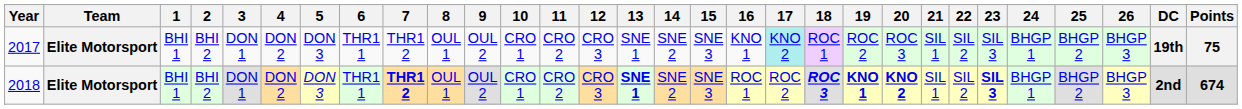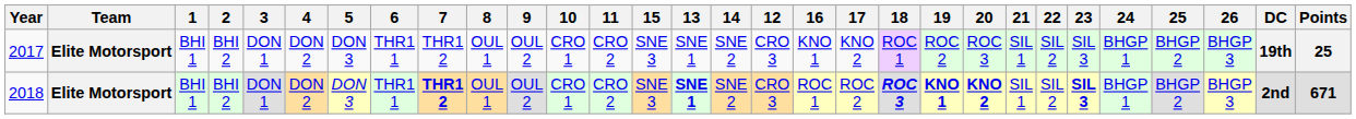 <table class="wikitable" style="text-align:center; font-size:85%">
 <tr>
 <th>Year</th>
 <th>Team</th>
 <th>1</th>
 <th>2</th>
 <th>3</th>
 <th>4</th>
 <th>5</th>
 <th>6</th>
 <th>7</th>
 <th>8</th>
 <th>9</th>
 <th>10</th>
 <th>11</th>
-<th>12</th>
+<th>15</th>
 <th>13</th>
 <th>14</th>
-<th>15</th>
+<th>12</th>
 <th>16</th>
 <th>17</th>
 <th>18</th>
 <th>19</th>
 <th>20</th>
 <th>21</th>
 <th>22</th>
 <th>23</th>
 <th>24</th>
 <th>25</th>
 <th>26</th>
 <th>DC</th>
 <th>Points</th>
 </tr>
 <tr>
 <td><a href='#'>2017</a></td>
 <th nowrap>Elite Motorsport</th>
 <td><a href='#'>BHI<br>1</a></td>
 <td><a href='#'>BHI<br>2</a></td>
 <td><a href='#'>DON<br>1</a></td>
 <td><a href='#'>DON<br>2</a></td>
 <td><a href='#'>DON<br>3</a></td>
 <td><a href='#'>THR1<br>1</a></td>
 <td><a href='#'>THR1<br>2</a></td>
 <td><a href='#'>OUL<br>1</a></td>
 <td><a href='#'>OUL<br>2</a></td>
 <td><a href='#'>CRO<br>1</a></td>
 <td><a href='#'>CRO<br>2</a></td>
-<td><a href='#'>CRO<br>3</a></td>
+<td><a href='#'>SNE<br>3</a></td>
 <td><a href='#'>SNE<br>1</a></td>
 <td><a href='#'>SNE<br>2</a></td>
-<td><a href='#'>SNE<br>3</a></td>
+<td><a href='#'>CRO<br>3</a></td>
 <td><a href='#'>KNO<br>1</a></td>
-<td style="background: paleturquoise;"><a href='#'>KNO<br>2</a></td>
+<td><a href='#'>KNO<br>2</a></td>
 <td style="background:#EFCFFF;"><a href='#'>ROC<br>1</a><br></td>
 <td style="background:#DFFFDF;"><a href='#'>ROC<br>2</a><br></td>
 <td style="background:#DFFFDF;"><a href='#'>ROC<br>3</a><br></td>
 <td style="background:#DFFFDF;"><a href='#'>SIL<br>1</a><br></td>
 <td style="background:#DFFFDF;"><a href='#'>SIL<br>2</a><br></td>
 <td style="background:#DFFFDF;"><a href='#'>SIL<br>3</a><br></td>
 <td style="background:#DFFFDF;"><a href='#'>BHGP<br>1</a><br></td>
 <td style="background:#DFFFDF;"><a href='#'>BHGP<br>2</a><br></td>
 <td style="background:#DFFFDF;"><a href='#'>BHGP<br>3</a><br></td>
 <th>19th</th>
-<th>75</th>
+<th>25</th>
 </tr>
 <tr>
 <td><a href='#'>2018</a></td>
 <th nowrap>Elite Motorsport</th>
 <td style="background:#DFFFDF;"><a href='#'>BHI<br>1</a><br></td>
 <td style="background:#DFFFDF;"><a href='#'>BHI<br>2</a><br></td>
 <td style="background:#DFDFDF;"><a href='#'>DON<br>1</a><br></td>
 <td style="background:#FFDF9F;"><a href='#'>DON<br>2</a><br></td>
 <td style="background:#FFFFBF;"><em><a href='#'>DON<br>3</a></em><br></td>
 <td style="background:#DFFFDF;"><a href='#'>THR1<br>1</a><br></td>
 <td style="background:#FFDF9F;"><strong><a href='#'>THR1<br>2</a></strong><br></td>
 <td style="background:#FFDF9F;"><a href='#'>OUL<br>1</a><br></td>
 <td style="background:#DFDFDF;"><a href='#'>OUL<br>2</a><br></td>
 <td style="background:#DFFFDF;"><a href='#'>CRO<br>1</a><br></td>
 <td style="background:#DFFFDF;"><a href='#'>CRO<br>2</a><br></td>
-<td style="background:#FFDF9F;"><a href='#'>CRO<br>3</a><br></td>
+<td style="background:#FFDF9F;"><a href='#'>SNE<br>3</a><br></td>
 <td style="background:#DFFFDF;"><strong><a href='#'>SNE<br>1</a></strong><br></td>
 <td style="background:#FFDF9F;"><a href='#'>SNE<br>2</a><br></td>
-<td style="background:#FFDF9F;"><a href='#'>SNE<br>3</a><br></td>
+<td style="background:#FFDF9F;"><a href='#'>CRO<br>3</a><br></td>
 <td style="background:#FFFFBF;"><a href='#'>ROC<br>1</a><br></td>
 <td style="background:#FFFFBF;"><a href='#'>ROC<br>2</a><br></td>
 <td style="background:#DFDFDF;"><strong><em><a href='#'>ROC<br>3</a></em></strong><br></td>
 <td style="background:#FFFFBF;"><strong><a href='#'>KNO<br>1</a><br></strong></td>
 <td style="background:#FFFFBF;"><strong><a href='#'>KNO<br>2</a></strong><br></td>
 <td style="background:#FFFFBF;"><a href='#'>SIL<br>1</a><br></td>
 <td style="background:#FFFFBF;"><a href='#'>SIL<br>2</a><br></td>
 <td style="background:#FFFFBF;"><strong><a href='#'>SIL<br>3</a></strong><br></td>
 <td style="background:#DFFFDF;"><a href='#'>BHGP<br>1</a><br></td>
 <td style="background:#DFDFDF;"><a href='#'>BHGP<br>2</a><br></td>
 <td style="background:#FFFFBF;"><a href='#'>BHGP<br>3</a><br></td>
 <th style="background:#DFDFDF;">2nd</th>
-<th style="background:#DFDFDF;">674</th>
+<th style="background:#DFDFDF;">671</th>
 </tr>
 </table>
